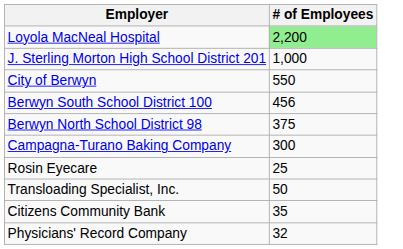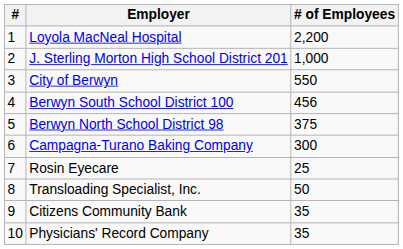 <table class="wikitable">
 <tr>
+<th>#</th>
 <th>Employer</th>
 <th># of Employees</th>
 </tr>
 <tr>
+<td>1</td>
 <td><a href='#'>Loyola MacNeal Hospital</a></td>
-<td style="background: lightgreen;">2,200</td>
+<td>2,200</td>
 </tr>
 <tr>
+<td>2</td>
 <td><a href='#'>J. Sterling Morton High School District 201</a></td>
 <td>1,000</td>
 </tr>
 <tr>
+<td>3</td>
 <td><a href='#'>City of Berwyn</a></td>
 <td>550</td>
 </tr>
 <tr>
+<td>4</td>
 <td><a href='#'>Berwyn South School District 100</a></td>
 <td>456</td>
 </tr>
 <tr>
+<td>5</td>
 <td><a href='#'>Berwyn North School District 98</a></td>
 <td>375</td>
 </tr>
 <tr>
+<td>6</td>
 <td><a href='#'>Campagna-Turano Baking Company</a></td>
 <td>300</td>
 </tr>
 <tr>
+<td>7</td>
 <td>Rosin Eyecare</td>
 <td>25</td>
 </tr>
 <tr>
+<td>8</td>
 <td>Transloading Specialist, Inc.</td>
 <td>50</td>
 </tr>
 <tr>
+<td>9</td>
 <td>Citizens Community Bank</td>
 <td>35</td>
 </tr>
 <tr>
+<td>10</td>
 <td>Physicians' Record Company</td>
-<td>32</td>
+<td>35</td>
 </tr>
 </table>
